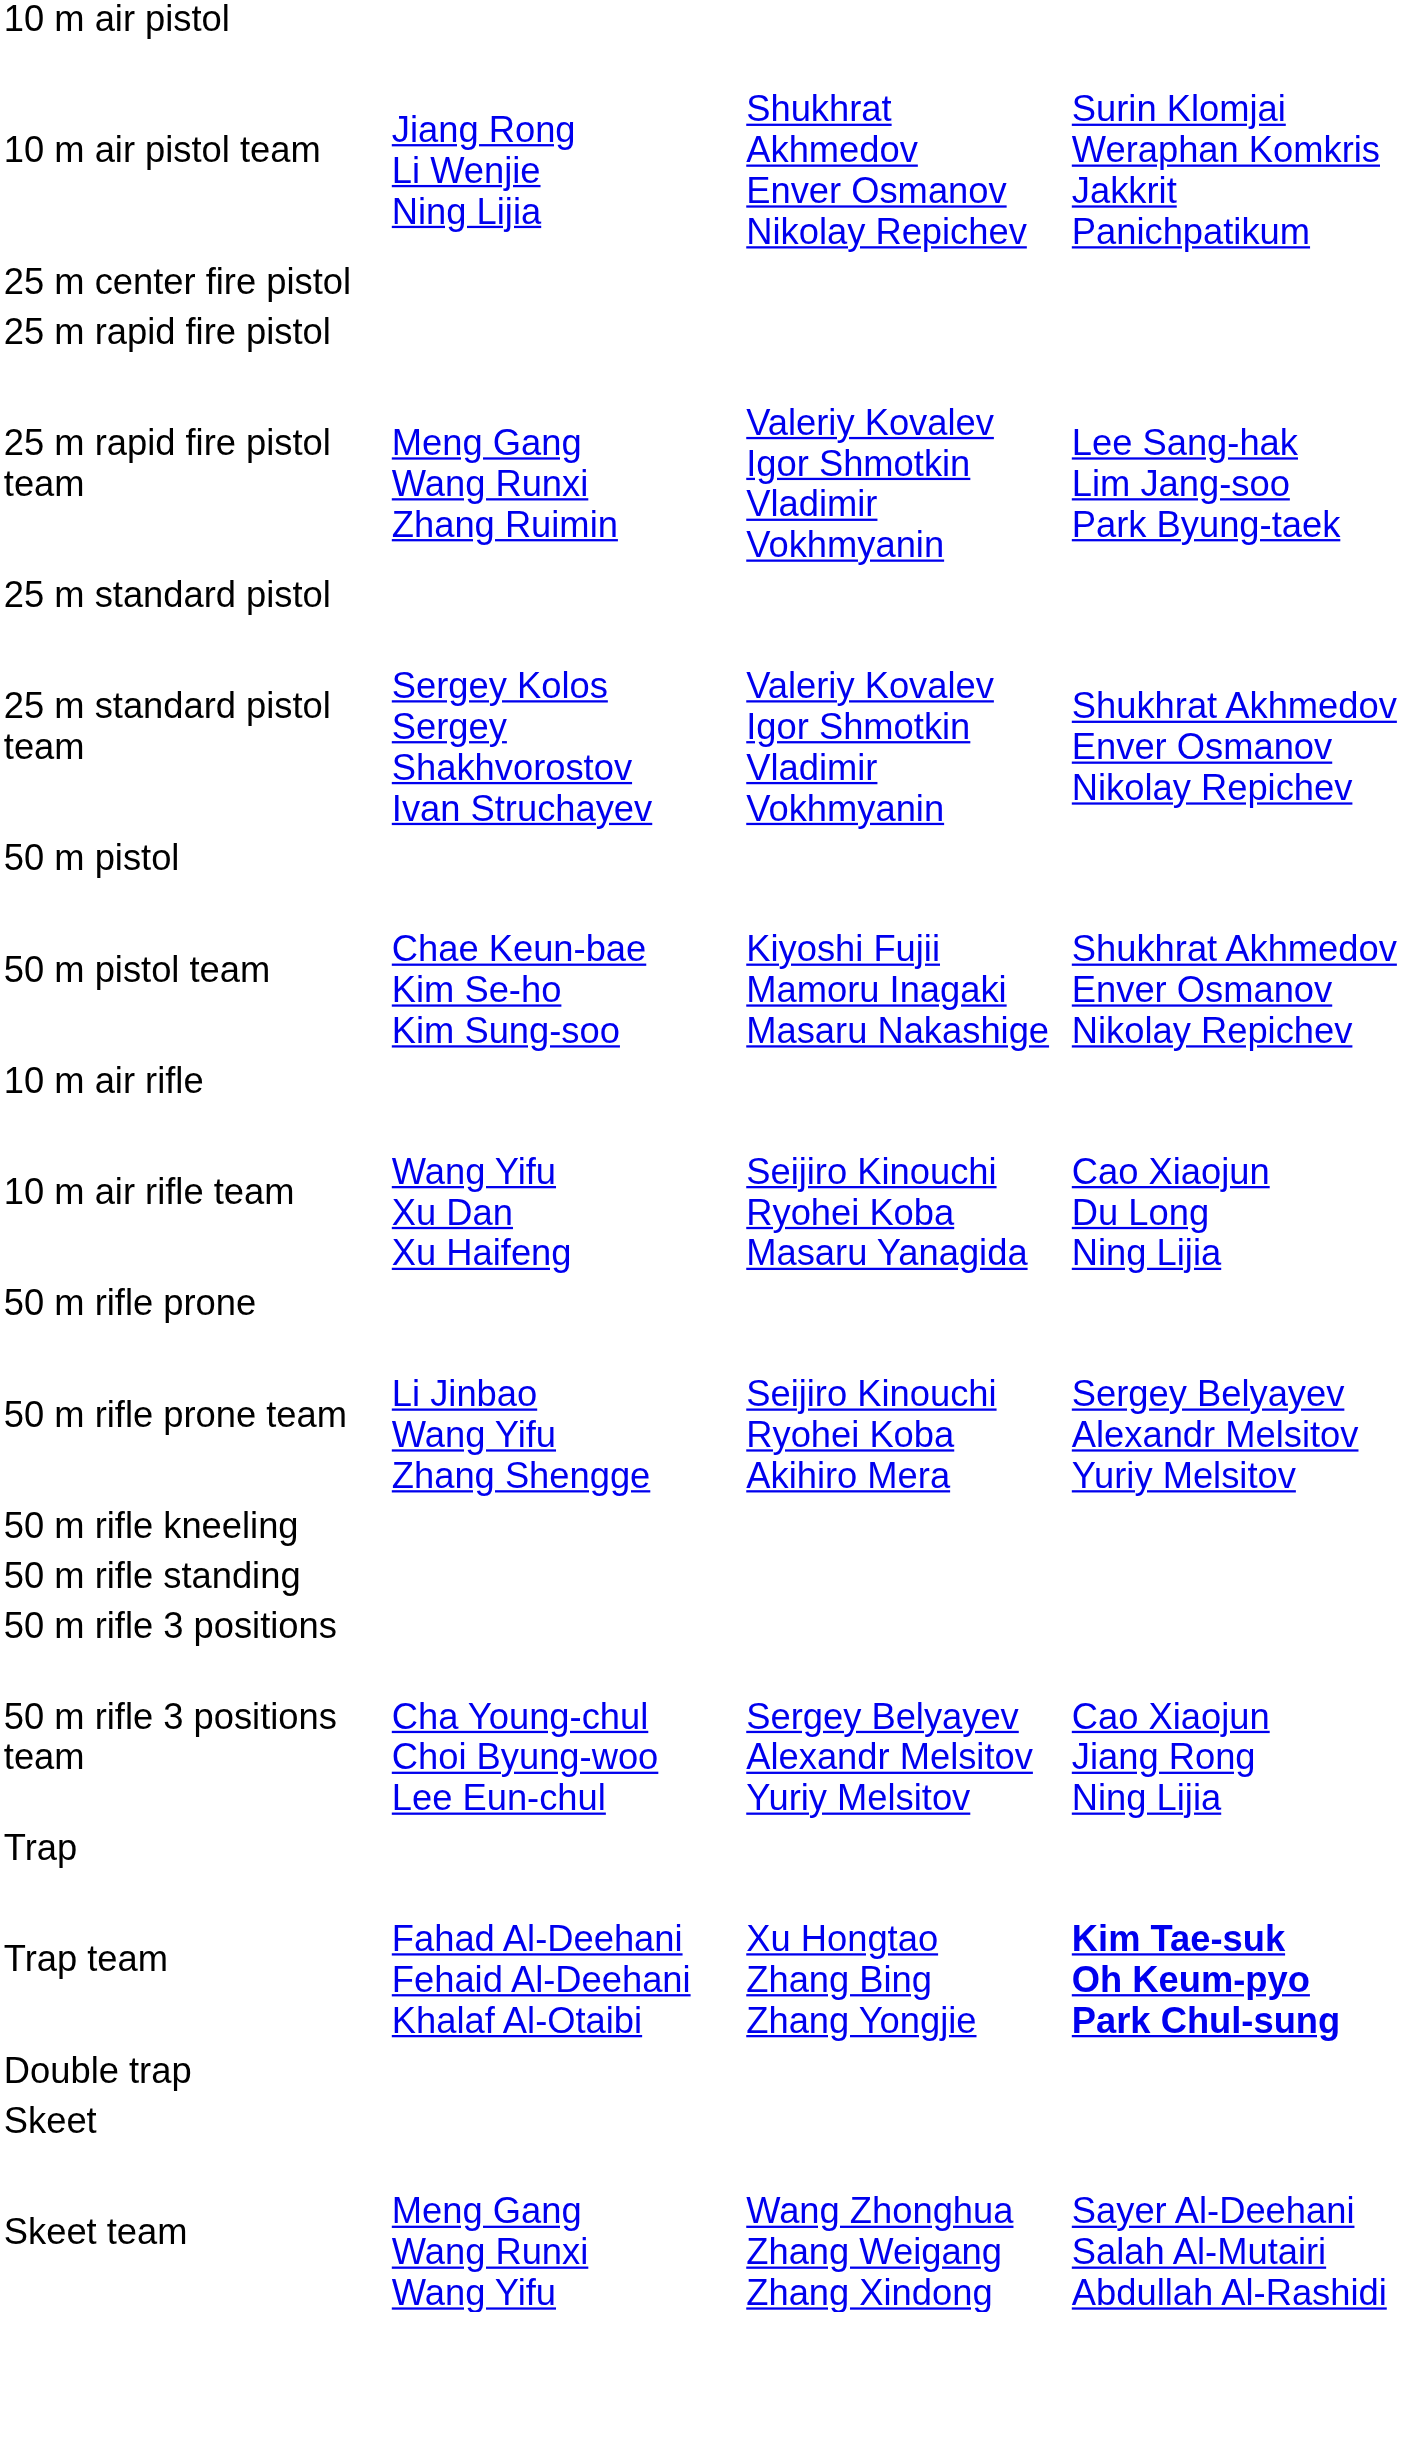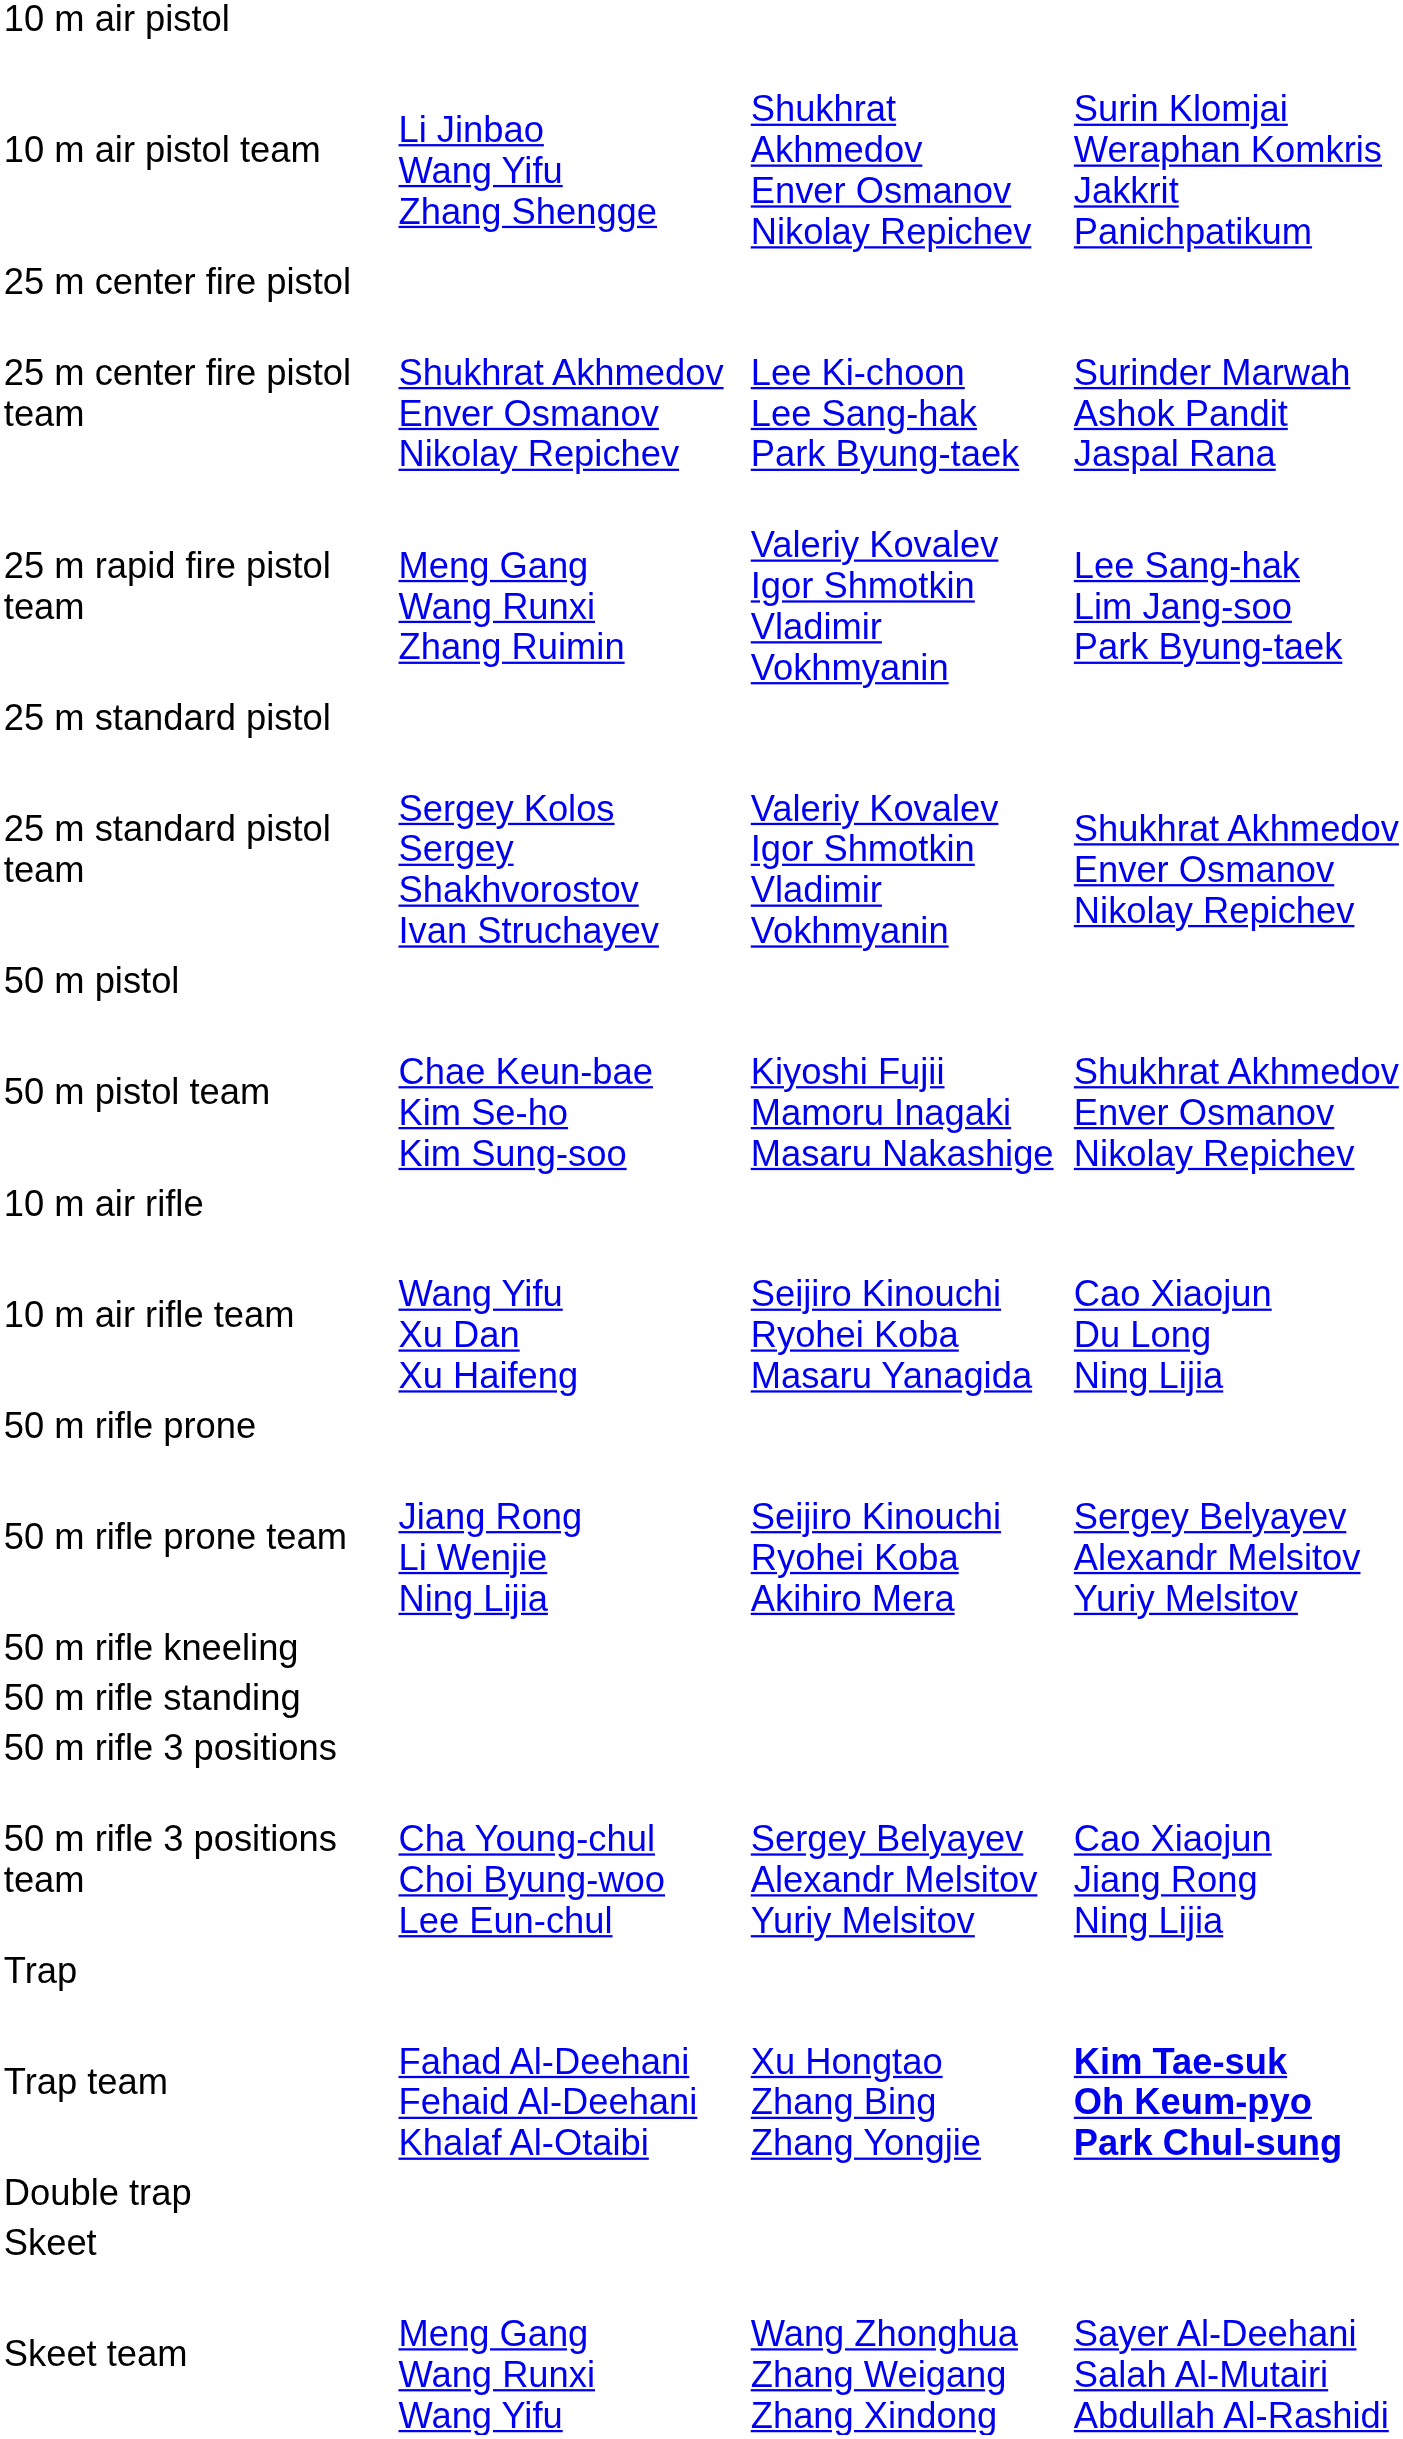 <table>
 <tr>
 <td>10 m air pistol</td>
 <td></td>
 <td></td>
 <td></td>
 </tr>
 <tr>
 <td>10 m air pistol team</td>
-<td><br><a href='#'>Jiang Rong</a><br><a href='#'>Li Wenjie</a><br><a href='#'>Ning Lijia</a></td>
+<td><br><a href='#'>Li Jinbao</a><br><a href='#'>Wang Yifu</a><br><a href='#'>Zhang Shengge</a></td>
 <td><br><a href='#'>Shukhrat Akhmedov</a><br><a href='#'>Enver Osmanov</a><br><a href='#'>Nikolay Repichev</a></td>
 <td><br><a href='#'>Surin Klomjai</a><br><a href='#'>Weraphan Komkris</a><br><a href='#'>Jakkrit Panichpatikum</a></td>
 </tr>
 <tr>
 <td>25 m center fire pistol</td>
 <td></td>
 <td></td>
 <td></td>
 </tr>
 <tr>
-<td>25 m rapid fire pistol</td>
-<td></td>
-<td></td>
-<td></td>
+<td>25 m center fire pistol team</td>
+<td><br><a href='#'>Shukhrat Akhmedov</a><br><a href='#'>Enver Osmanov</a><br><a href='#'>Nikolay Repichev</a></td>
+<td><br><a href='#'>Lee Ki-choon</a><br><a href='#'>Lee Sang-hak</a><br><a href='#'>Park Byung-taek</a></td>
+<td><br><a href='#'>Surinder Marwah</a><br><a href='#'>Ashok Pandit</a><br><a href='#'>Jaspal Rana</a></td>
 </tr>
 <tr>
 <td>25 m rapid fire pistol team</td>
 <td><br><a href='#'>Meng Gang</a><br><a href='#'>Wang Runxi</a><br><a href='#'>Zhang Ruimin</a></td>
 <td><br><a href='#'>Valeriy Kovalev</a><br><a href='#'>Igor Shmotkin</a><br><a href='#'>Vladimir Vokhmyanin</a></td>
 <td><br><a href='#'>Lee Sang-hak</a><br><a href='#'>Lim Jang-soo</a><br><a href='#'>Park Byung-taek</a></td>
 </tr>
 <tr>
 <td>25 m standard pistol</td>
 <td></td>
 <td></td>
 <td></td>
 </tr>
 <tr>
 <td>25 m standard pistol team</td>
 <td><br><a href='#'>Sergey Kolos</a><br><a href='#'>Sergey Shakhvorostov</a><br><a href='#'>Ivan Struchayev</a></td>
 <td><br><a href='#'>Valeriy Kovalev</a><br><a href='#'>Igor Shmotkin</a><br><a href='#'>Vladimir Vokhmyanin</a></td>
 <td><br><a href='#'>Shukhrat Akhmedov</a><br><a href='#'>Enver Osmanov</a><br><a href='#'>Nikolay Repichev</a></td>
 </tr>
 <tr>
 <td>50 m pistol</td>
 <td></td>
 <td></td>
 <td></td>
 </tr>
 <tr>
 <td>50 m pistol team</td>
 <td><br><a href='#'>Chae Keun-bae</a><br><a href='#'>Kim Se-ho</a><br><a href='#'>Kim Sung-soo</a></td>
 <td><br><a href='#'>Kiyoshi Fujii</a><br><a href='#'>Mamoru Inagaki</a><br><a href='#'>Masaru Nakashige</a></td>
 <td><br><a href='#'>Shukhrat Akhmedov</a><br><a href='#'>Enver Osmanov</a><br><a href='#'>Nikolay Repichev</a></td>
 </tr>
 <tr>
 <td>10 m air rifle</td>
 <td></td>
 <td></td>
 <td></td>
 </tr>
 <tr>
 <td>10 m air rifle team</td>
 <td><br><a href='#'>Wang Yifu</a><br><a href='#'>Xu Dan</a><br><a href='#'>Xu Haifeng</a></td>
 <td><br><a href='#'>Seijiro Kinouchi</a><br><a href='#'>Ryohei Koba</a><br><a href='#'>Masaru Yanagida</a></td>
 <td><br><a href='#'>Cao Xiaojun</a><br><a href='#'>Du Long</a><br><a href='#'>Ning Lijia</a></td>
 </tr>
 <tr>
 <td>50 m rifle prone</td>
 <td></td>
 <td></td>
 <td></td>
 </tr>
 <tr>
 <td>50 m rifle prone team</td>
-<td><br><a href='#'>Li Jinbao</a><br><a href='#'>Wang Yifu</a><br><a href='#'>Zhang Shengge</a></td>
+<td><br><a href='#'>Jiang Rong</a><br><a href='#'>Li Wenjie</a><br><a href='#'>Ning Lijia</a></td>
 <td><br><a href='#'>Seijiro Kinouchi</a><br><a href='#'>Ryohei Koba</a><br><a href='#'>Akihiro Mera</a></td>
 <td><br><a href='#'>Sergey Belyayev</a><br><a href='#'>Alexandr Melsitov</a><br><a href='#'>Yuriy Melsitov</a></td>
 </tr>
 <tr>
 <td>50 m rifle kneeling</td>
 <td></td>
 <td></td>
 <td></td>
 </tr>
 <tr>
 <td>50 m rifle standing</td>
 <td></td>
 <td></td>
 <td></td>
 </tr>
 <tr>
 <td>50 m rifle 3 positions</td>
 <td></td>
 <td></td>
 <td></td>
 </tr>
 <tr>
 <td>50 m rifle 3 positions team</td>
 <td><br><a href='#'>Cha Young-chul</a><br><a href='#'>Choi Byung-woo</a><br><a href='#'>Lee Eun-chul</a></td>
 <td><br><a href='#'>Sergey Belyayev</a><br><a href='#'>Alexandr Melsitov</a><br><a href='#'>Yuriy Melsitov</a></td>
 <td><br><a href='#'>Cao Xiaojun</a><br><a href='#'>Jiang Rong</a><br><a href='#'>Ning Lijia</a></td>
 </tr>
 <tr>
 <td>Trap</td>
 <td></td>
 <td></td>
 <td></td>
 </tr>
 <tr>
 <td>Trap team</td>
 <td><br><a href='#'>Fahad Al-Deehani</a><br><a href='#'>Fehaid Al-Deehani</a><br><a href='#'>Khalaf Al-Otaibi</a></td>
 <td><br><a href='#'>Xu Hongtao</a><br><a href='#'>Zhang Bing</a><br><a href='#'>Zhang Yongjie</a></td>
 <td><strong><br><a href='#'>Kim Tae-suk</a><br><a href='#'>Oh Keum-pyo</a><br><a href='#'>Park Chul-sung</a></strong></td>
 </tr>
 <tr>
 <td>Double trap</td>
 <td></td>
 <td></td>
 <td></td>
 </tr>
 <tr>
 <td>Skeet</td>
 <td></td>
 <td></td>
 <td></td>
 </tr>
 <tr>
 <td>Skeet team</td>
 <td><br><a href='#'>Meng Gang</a><br><a href='#'>Wang Runxi</a><br><a href='#'>Wang Yifu</a></td>
 <td><br><a href='#'>Wang Zhonghua</a><br><a href='#'>Zhang Weigang</a><br><a href='#'>Zhang Xindong</a></td>
 <td><br><a href='#'>Sayer Al-Deehani</a><br><a href='#'>Salah Al-Mutairi</a><br><a href='#'>Abdullah Al-Rashidi</a></td>
 </tr>
 </table>
